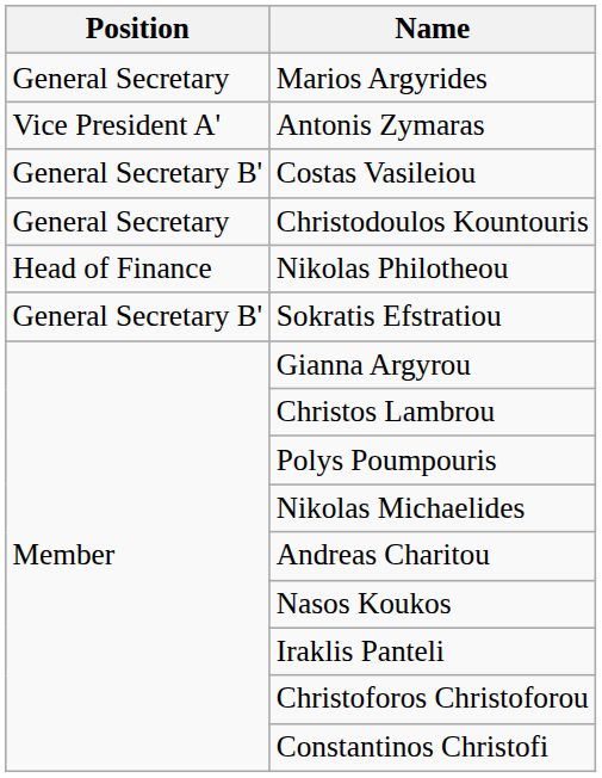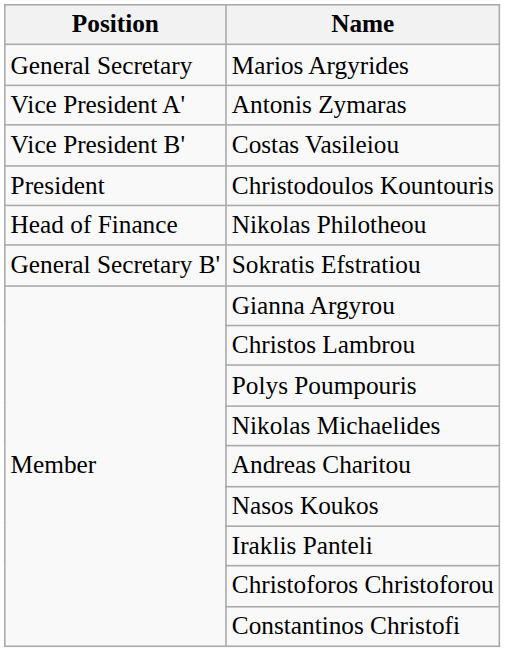 <table class="wikitable" style="text-align: center">
 <tr>
 <th align=left>Position</th>
 <th align=left>Name</th>
 </tr>
 <tr>
 <td align=left>General Secretary</td>
 <td align=left> Marios Argyrides</td>
 </tr>
 <tr>
 <td align=left>Vice President A'</td>
 <td align=left> Antonis Zymaras</td>
 </tr>
 <tr>
-<td align=left>General Secretary B'</td>
+<td align=left>Vice President B'</td>
 <td align=left> Costas Vasileiou</td>
 </tr>
 <tr>
-<td align=left>General Secretary</td>
+<td align=left>President</td>
 <td align=left> Christodoulos Kountouris</td>
 </tr>
 <tr>
 <td align=left>Head of Finance</td>
 <td align=left> Nikolas Philotheou</td>
 </tr>
 <tr>
 <td align=left>General Secretary B'</td>
 <td align=left> Sokratis Efstratiou</td>
 </tr>
 <tr>
 <td rowspan="10" style="text-align:left;">Member</td>
 <td align=left> Gianna Argyrou</td>
 </tr>
 <tr>
 <td align=left> Christos Lambrou</td>
 </tr>
 <tr>
 <td align=left> Polys Poumpouris</td>
 </tr>
 <tr>
 <td align=left> Nikolas Michaelides</td>
 </tr>
 <tr>
 <td align=left> Andreas Charitou</td>
 </tr>
 <tr>
 <td align=left> Nasos Koukos</td>
 </tr>
 <tr>
 <td align=left> Iraklis Panteli</td>
 </tr>
 <tr>
 <td align=left> Christoforos Christoforou</td>
 </tr>
 <tr>
 <td align=left> Constantinos Christofi</td>
 </tr>
 </table>
